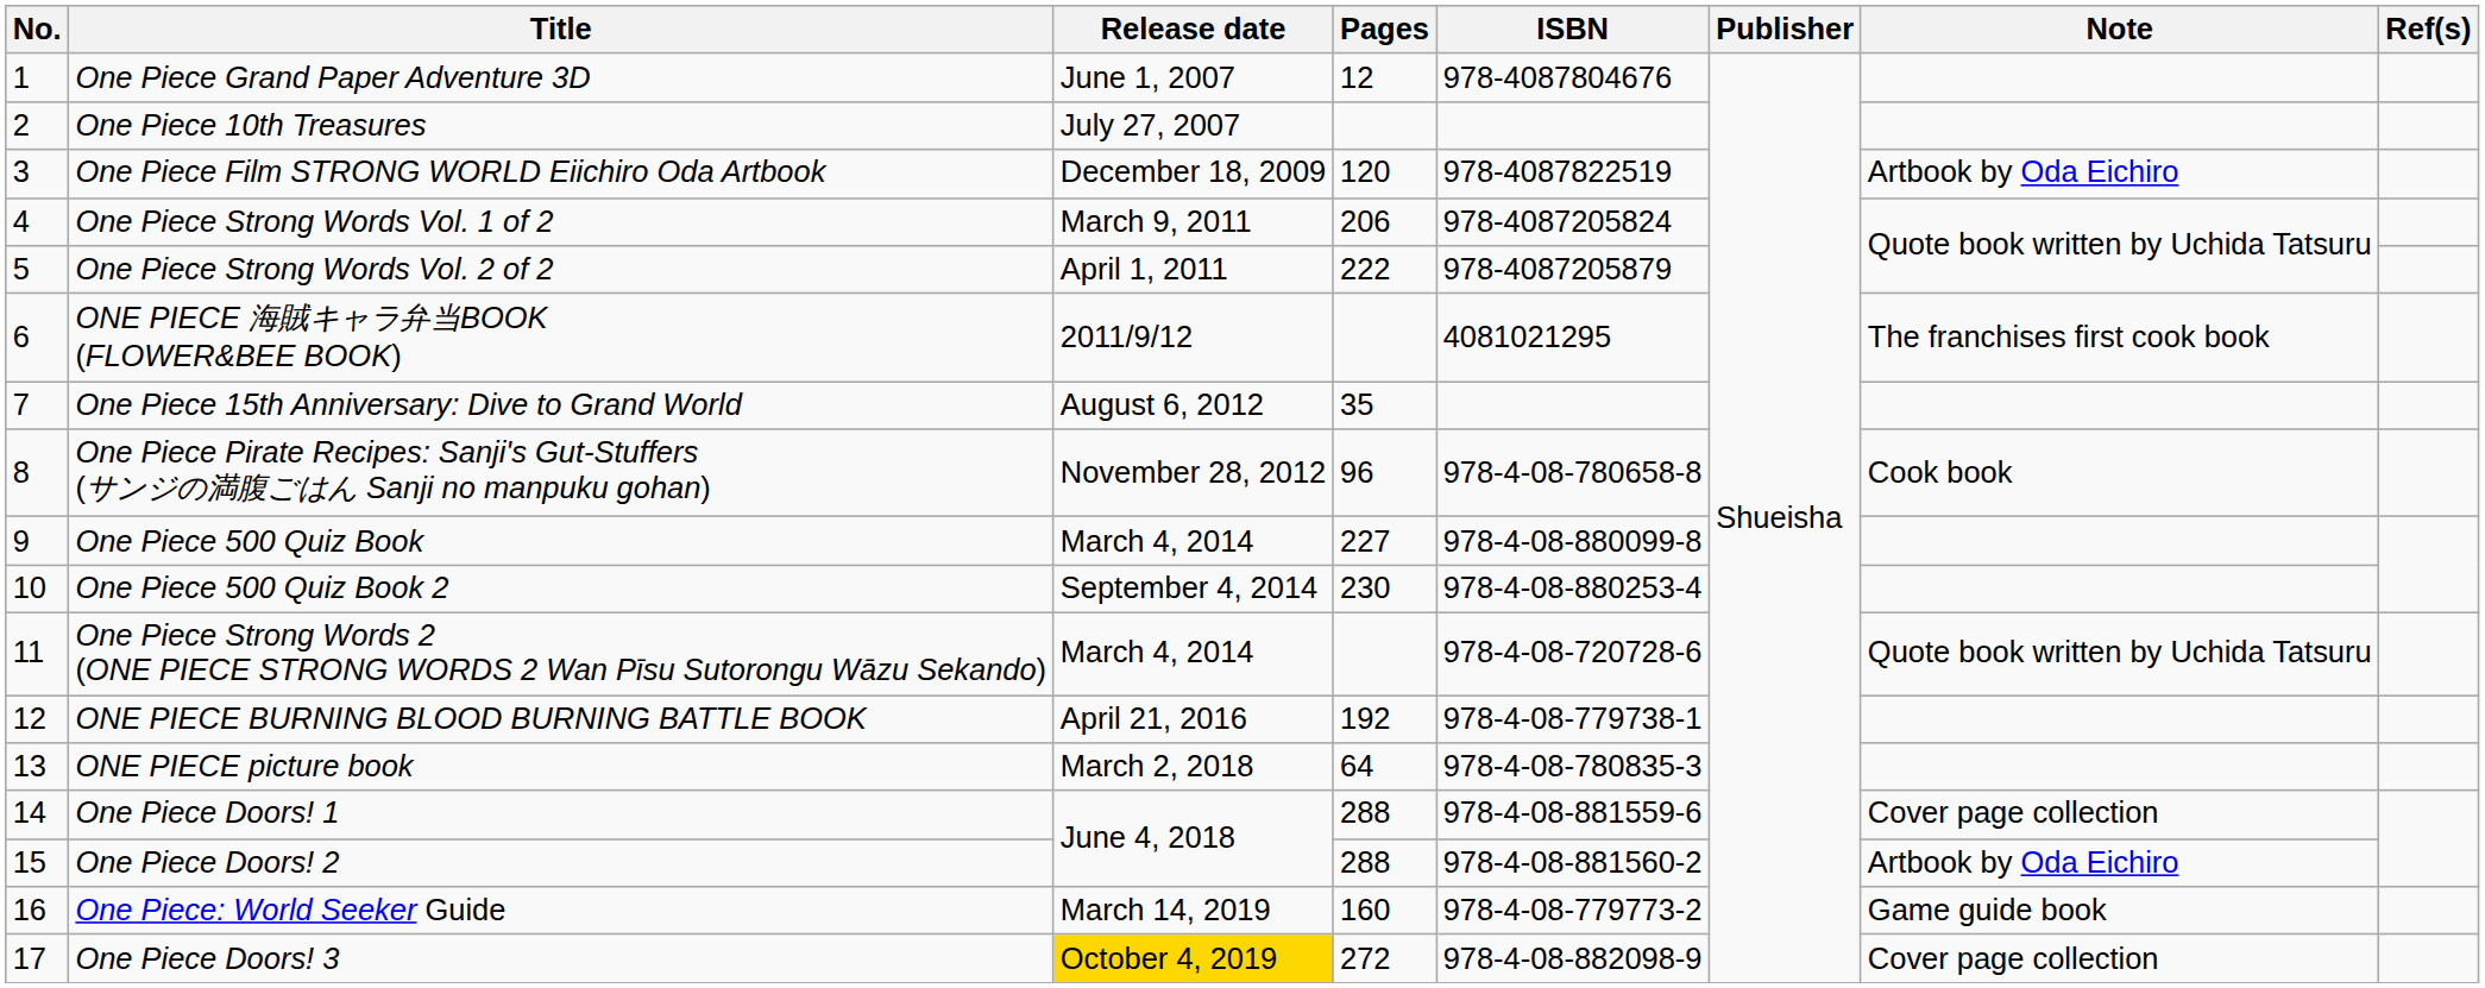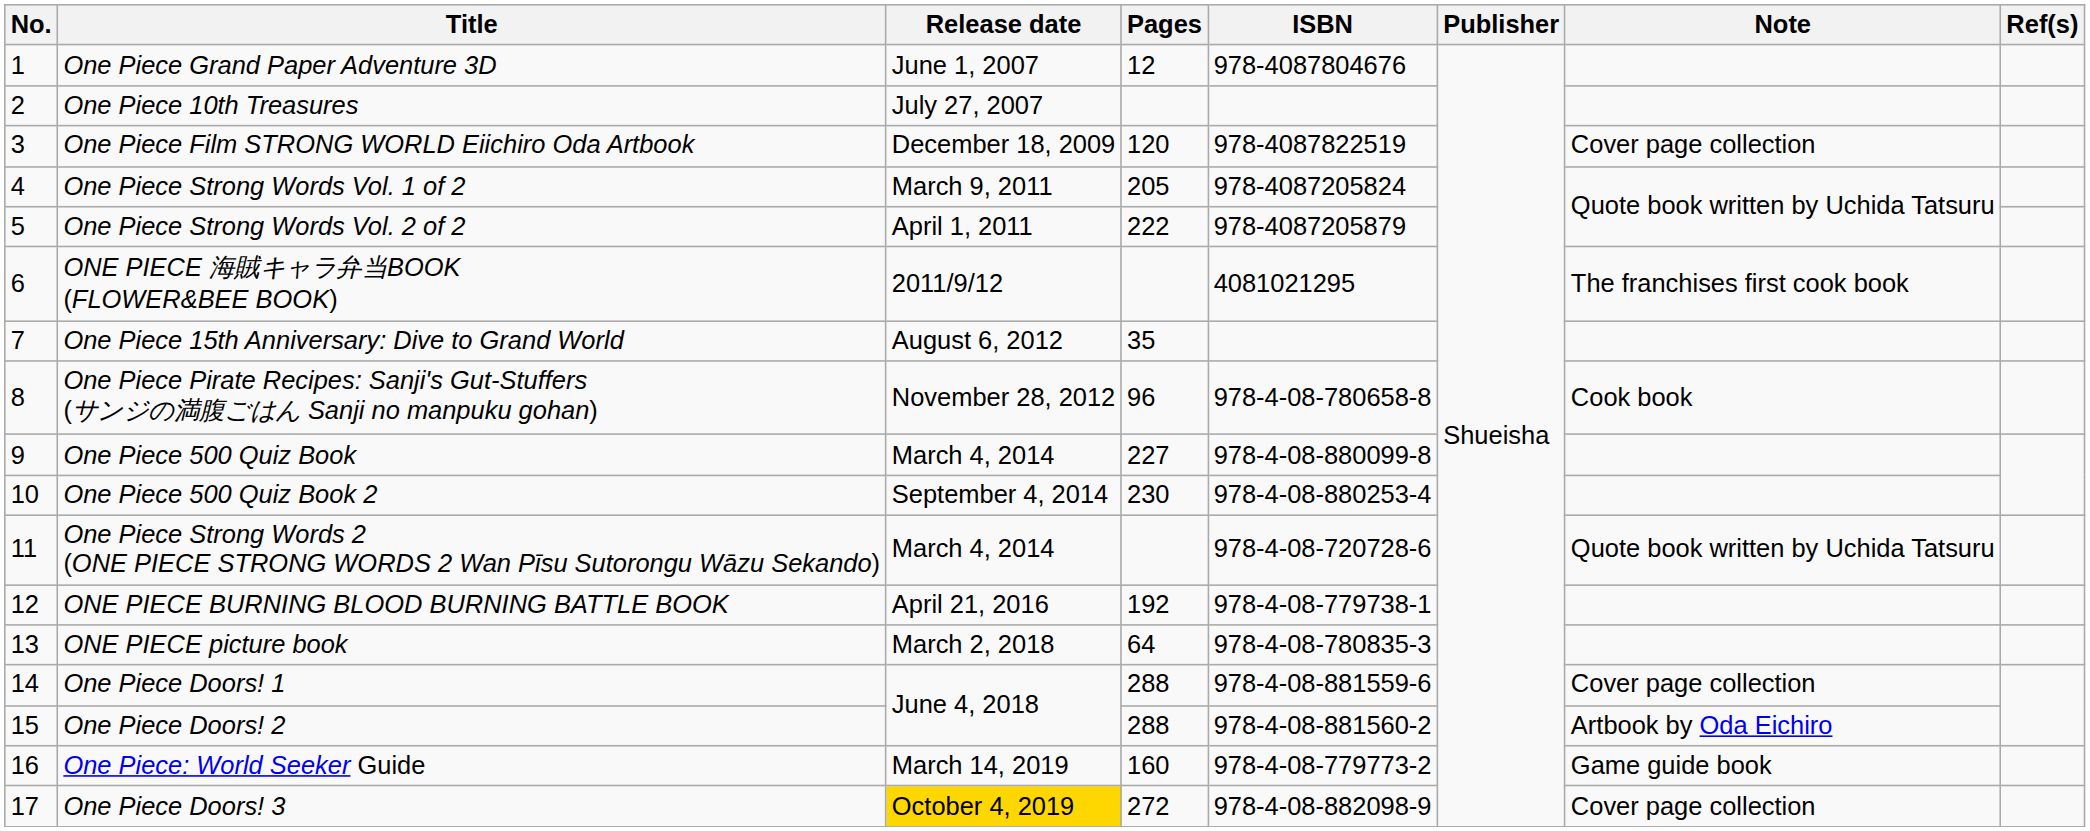 <table class="wikitable sortable" style="font-size: 100%;">
 <tr style="text-align:center;">
 <th>No.</th>
 <th>Title</th>
 <th>Release date</th>
 <th>Pages</th>
 <th>ISBN</th>
 <th>Publisher</th>
 <th>Note</th>
 <th>Ref(s)</th>
 </tr>
 <tr>
 <td>1</td>
 <td><em>One Piece</em> <em>Grand Paper Adventure 3D</em></td>
 <td>June 1, 2007</td>
 <td>12</td>
 <td>978-4087804676</td>
 <td rowspan="17">Shueisha</td>
 <td></td>
 <td></td>
 </tr>
 <tr>
 <td>2</td>
 <td><em>One Piece 10th Treasures</em></td>
 <td>July 27, 2007</td>
 <td></td>
 <td></td>
 <td></td>
 <td></td>
 </tr>
 <tr>
 <td>3</td>
 <td><em>One Piece Film STRONG WORLD Eiichiro Oda Artbook</em></td>
 <td>December 18, 2009</td>
 <td>120</td>
 <td>978-4087822519</td>
-<td>Artbook by <a href='#'>Oda Eichiro</a></td>
+<td>Cover page collection</td>
 <td></td>
 </tr>
 <tr>
 <td>4</td>
 <td><em>One Piece Strong Words Vol. 1 of 2</em></td>
 <td>March 9, 2011</td>
-<td>206</td>
+<td>205</td>
 <td>978-4087205824</td>
 <td rowspan="2">Quote book written by Uchida Tatsuru</td>
 <td></td>
 </tr>
 <tr>
 <td>5</td>
 <td><em>One Piece Strong Words Vol. 2 of 2</em></td>
 <td>April 1, 2011</td>
 <td>222</td>
 <td>978-4087205879</td>
 <td></td>
 </tr>
 <tr>
 <td>6</td>
 <td><em>ONE PIECE 海賊キャラ弁当BOOK</em><br>(<em>FLOWER&BEE BOOK</em>)</td>
 <td>2011/9/12</td>
 <td></td>
 <td>4081021295</td>
 <td>The franchises first cook book</td>
 <td></td>
 </tr>
 <tr>
 <td>7</td>
 <td><em>One Piece 15th Anniversary: Dive to Grand World</em></td>
 <td>August 6, 2012</td>
 <td>35</td>
 <td></td>
 <td></td>
 <td></td>
 </tr>
 <tr>
 <td>8</td>
 <td><em>One Piece Pirate Recipes: Sanji's Gut-Stuffers</em><br>(<em>サンジの満腹ごはん Sanji no manpuku gohan</em>)</td>
 <td>November 28, 2012</td>
 <td>96</td>
 <td>978-4-08-780658-8</td>
 <td>Cook book</td>
 <td></td>
 </tr>
 <tr>
 <td>9</td>
 <td><em>One Piece 500 Quiz Book</em></td>
 <td>March 4, 2014</td>
 <td>227</td>
 <td>978-4-08-880099-8</td>
 <td></td>
 <td rowspan="2"></td>
 </tr>
 <tr>
 <td>10</td>
 <td><em>One Piece 500 Quiz Book 2</em></td>
 <td>September 4, 2014</td>
 <td>230</td>
 <td>978-4-08-880253-4</td>
 <td></td>
 </tr>
 <tr>
 <td>11</td>
 <td><em>One Piece Strong Words 2</em><br>(<em>ONE PIECE STRONG WORDS 2 Wan Pīsu Sutorongu Wāzu Sekando</em>)</td>
 <td>March 4, 2014</td>
 <td></td>
 <td>978-4-08-720728-6</td>
 <td>Quote book written by Uchida Tatsuru</td>
 <td></td>
 </tr>
 <tr>
 <td>12</td>
 <td><em>ONE PIECE BURNING BLOOD BURNING BATTLE BOOK</em></td>
 <td>April 21, 2016</td>
 <td>192</td>
 <td>978-4-08-779738-1</td>
 <td></td>
 <td></td>
 </tr>
 <tr>
 <td>13</td>
 <td><em>ONE PIECE picture book</em></td>
 <td>March 2, 2018</td>
 <td>64</td>
 <td>978-4-08-780835-3</td>
 <td></td>
 <td></td>
 </tr>
 <tr>
 <td>14</td>
 <td><em>One Piece Doors! 1</em></td>
 <td rowspan="2">June 4, 2018</td>
 <td>288</td>
 <td>978-4-08-881559-6</td>
 <td>Cover page collection</td>
 <td rowspan="2"></td>
 </tr>
 <tr>
 <td>15</td>
 <td><em>One Piece Doors! 2</em></td>
 <td>288</td>
 <td>978-4-08-881560-2</td>
 <td>Artbook by <a href='#'>Oda Eichiro</a></td>
 </tr>
 <tr>
 <td>16</td>
 <td><em><a href='#'>One Piece: World Seeker</a></em> Guide</td>
 <td>March 14, 2019</td>
 <td>160</td>
 <td>978-4-08-779773-2</td>
 <td>Game guide book</td>
 <td></td>
 </tr>
 <tr>
 <td>17</td>
 <td><em>One Piece Doors! 3</em></td>
 <td style="background: gold;">October 4, 2019</td>
 <td>272</td>
 <td>978-4-08-882098-9</td>
 <td>Cover page collection</td>
 <td></td>
 </tr>
 </table>
